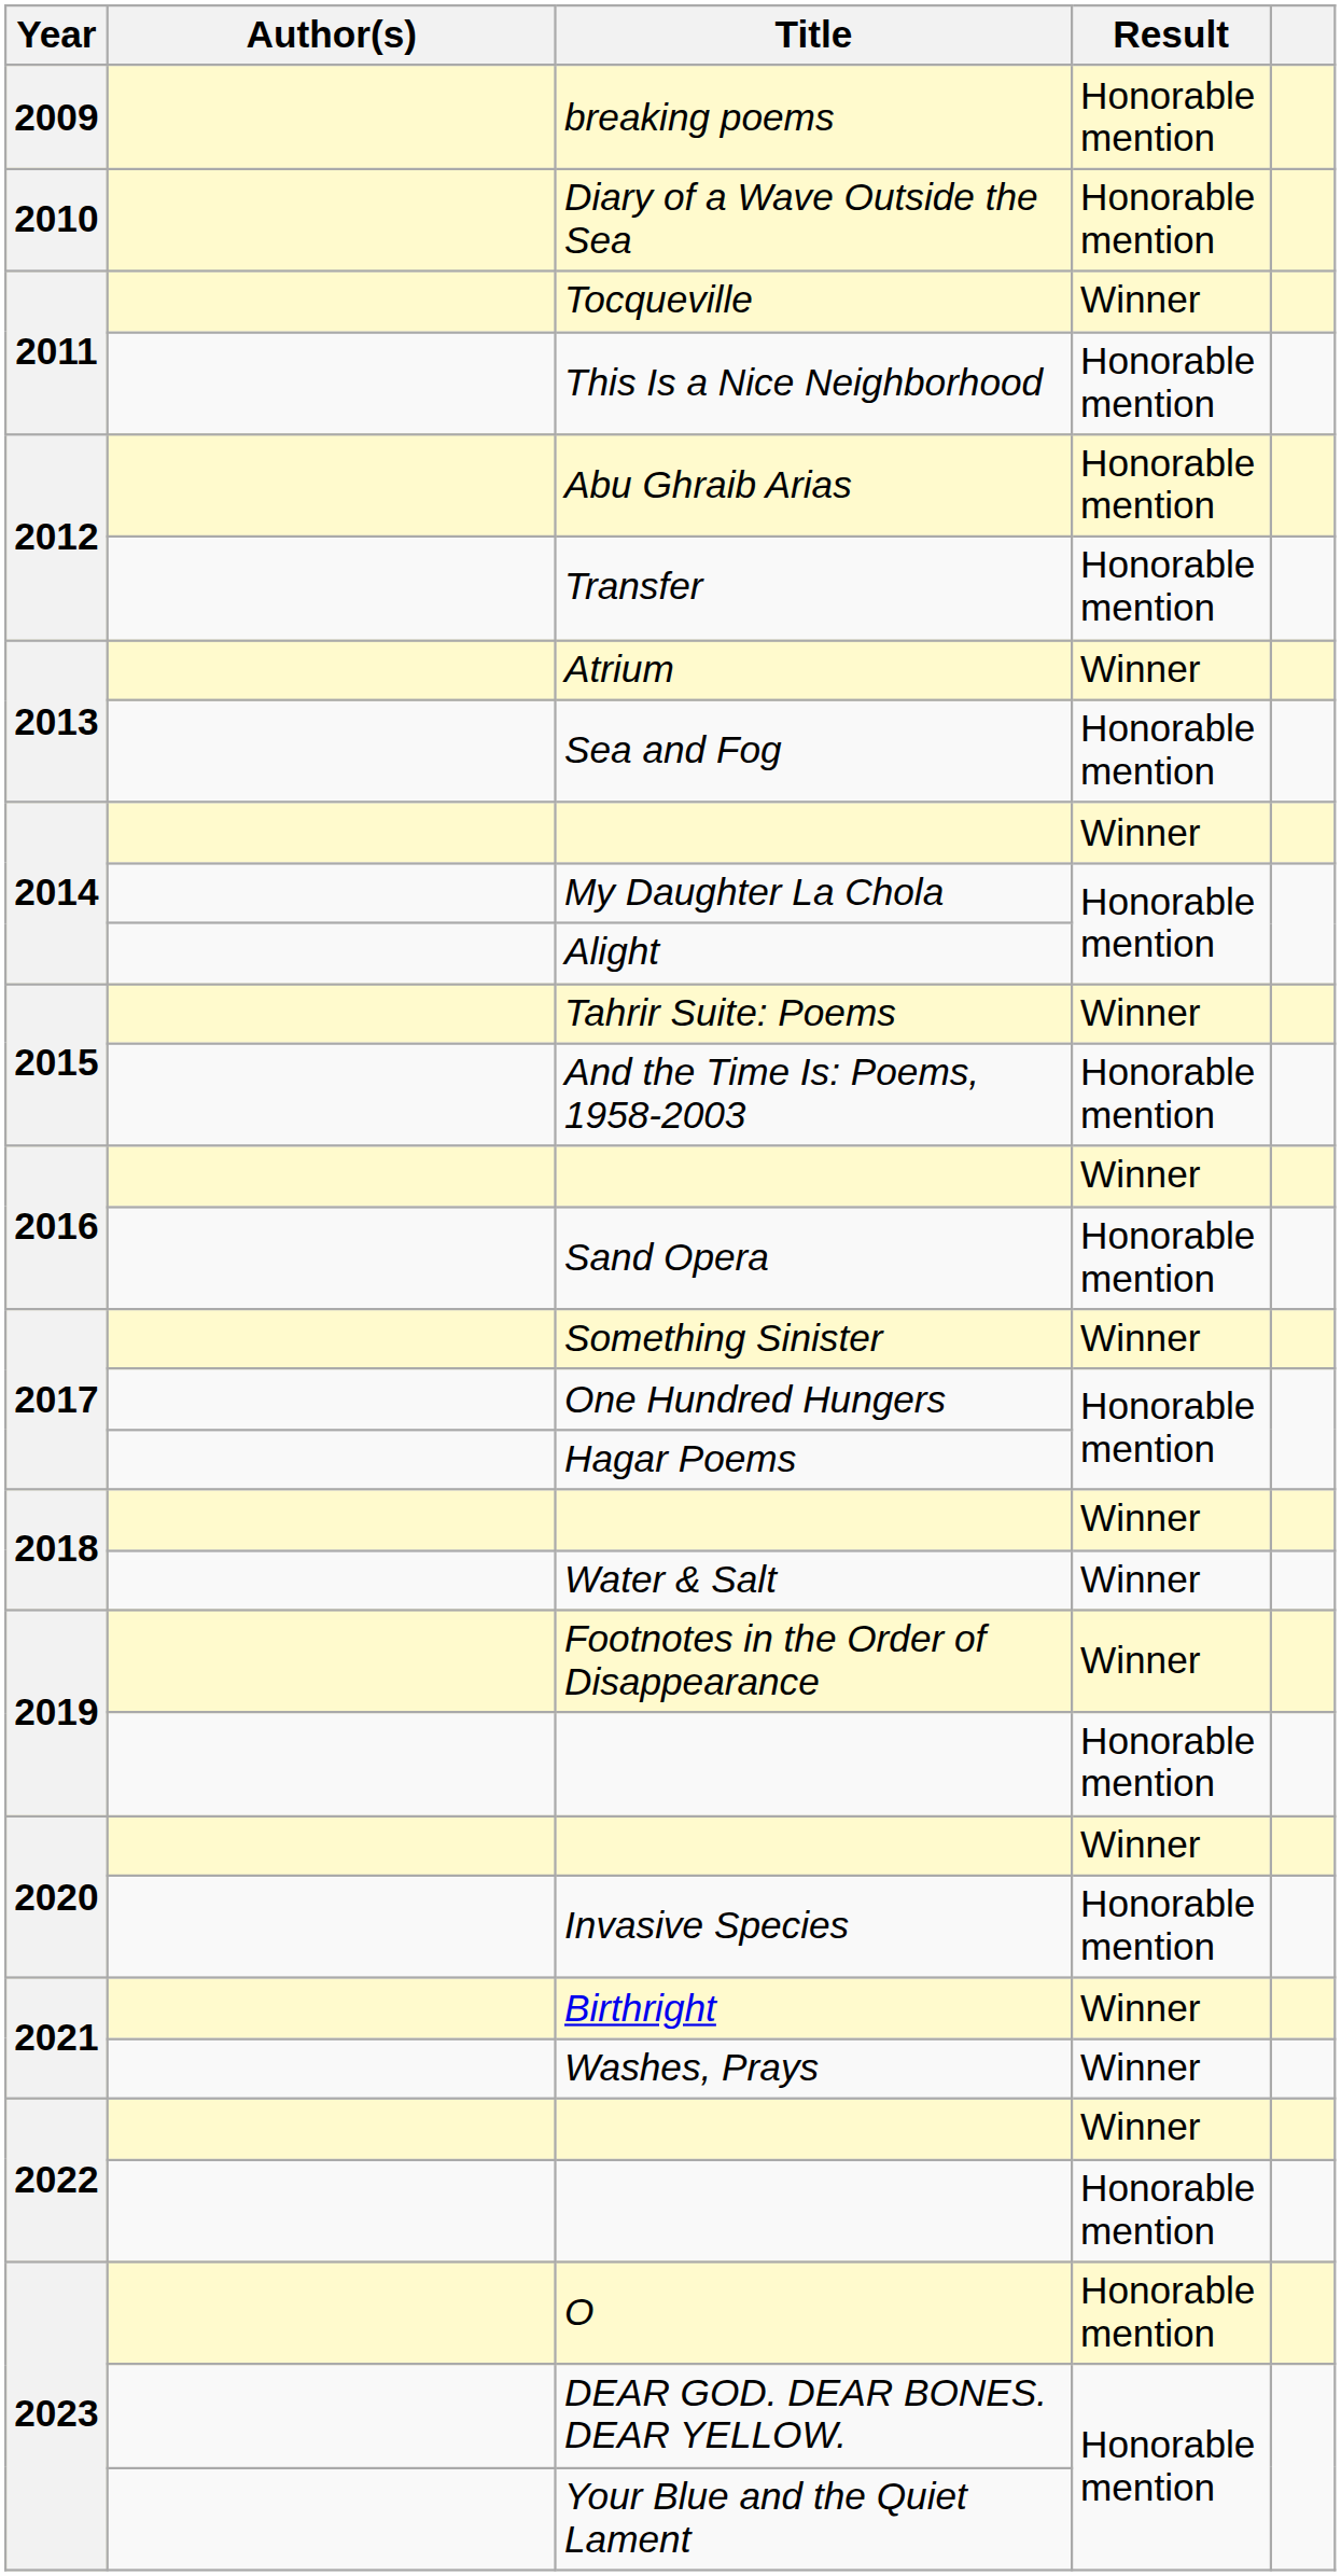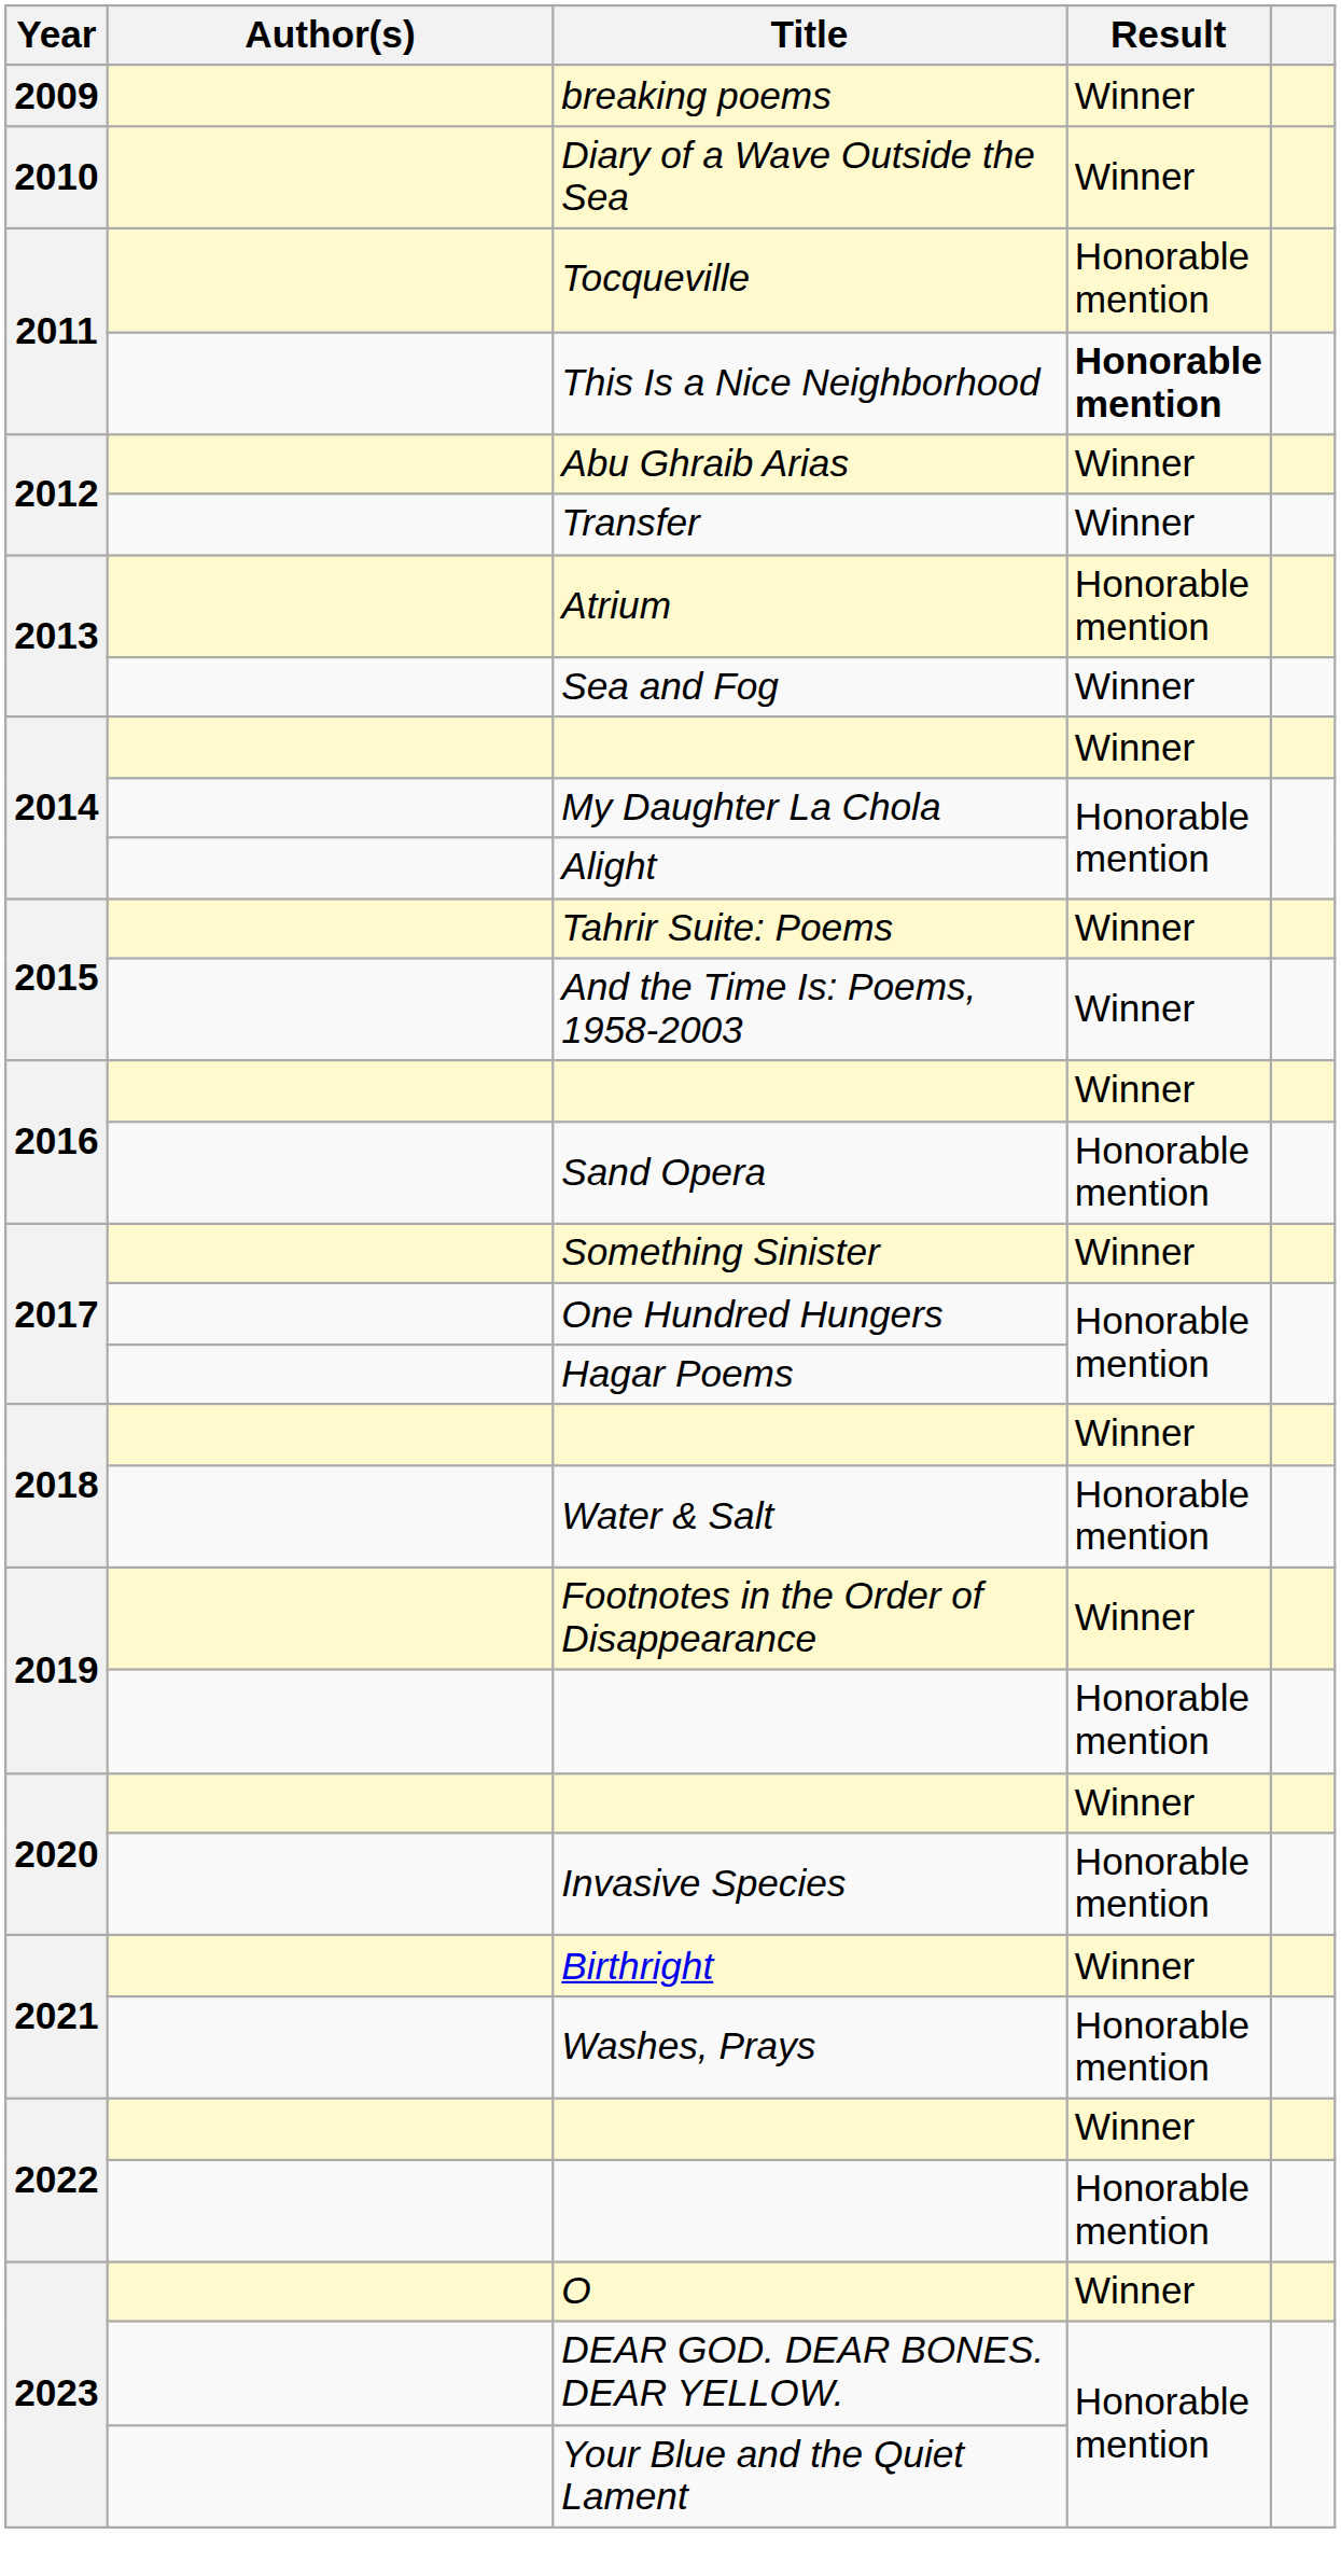 <table class="wikitable sortable mw-collapsible" border="1" width="90%">
 <tr>
 <th scope="col" width="5%">Year</th>
 <th scope="col" width="35%">Author(s)</th>
 <th scope="col" width="40%">Title</th>
 <th scope="col" width="15%">Result</th>
 <th scope="col" width="5%" class="unsortable"></th>
 </tr>
 <tr style="background:LemonChiffon;" color:black>
 <th>2009</th>
 <td></td>
 <td><em>breaking poems</em></td>
-<td>Honorable mention</td>
+<td>Winner</td>
 <td></td>
 </tr>
 <tr style="background:LemonChiffon;" color:black>
 <th>2010</th>
 <td></td>
 <td><em>Diary of a Wave Outside the Sea</em></td>
-<td>Honorable mention</td>
+<td>Winner</td>
 <td></td>
 </tr>
 <tr style="background:LemonChiffon;" color:black>
 <th rowspan="2">2011</th>
 <td></td>
 <td><em>Tocqueville</em></td>
-<td>Winner</td>
+<td>Honorable mention</td>
 <td></td>
 </tr>
 <tr>
 <td></td>
 <td><em>This Is a Nice Neighborhood</em></td>
-<td>Honorable mention</td>
+<td><strong>Honorable mention</strong></td>
 <td></td>
 </tr>
 <tr style="background:LemonChiffon;" color:black>
 <th rowspan="2">2012</th>
 <td></td>
 <td><em>Abu Ghraib Arias</em></td>
-<td>Honorable mention</td>
+<td>Winner</td>
 <td></td>
 </tr>
 <tr>
 <td></td>
 <td><em>Transfer</em></td>
-<td>Honorable mention</td>
+<td>Winner</td>
 <td></td>
 </tr>
 <tr style="background:LemonChiffon;" color:black>
 <th rowspan="2">2013</th>
 <td></td>
 <td><em>Atrium</em></td>
-<td>Winner</td>
+<td>Honorable mention</td>
 <td></td>
 </tr>
 <tr>
 <td></td>
 <td><em>Sea and Fog</em></td>
-<td>Honorable mention</td>
+<td>Winner</td>
 <td></td>
 </tr>
 <tr style="background:LemonChiffon;" color:black>
 <th rowspan="3">2014</th>
 <td></td>
 <td><em></em></td>
 <td>Winner</td>
 <td></td>
 </tr>
 <tr>
 <td></td>
 <td><em>My Daughter La Chola</em></td>
 <td rowspan="2">Honorable mention</td>
 <td rowspan="2"></td>
 </tr>
 <tr>
 <td></td>
 <td><em>Alight</em></td>
 </tr>
 <tr style="background:LemonChiffon;" color:black>
 <th rowspan="2">2015</th>
 <td></td>
 <td><em>Tahrir Suite: Poems</em></td>
 <td>Winner</td>
 <td></td>
 </tr>
 <tr>
 <td></td>
 <td><em>And the Time Is: Poems, 1958-2003</em></td>
-<td>Honorable mention</td>
+<td>Winner</td>
 <td></td>
 </tr>
 <tr style="background:LemonChiffon;" color:black>
 <th rowspan="2">2016</th>
 <td></td>
 <td><em></em></td>
 <td>Winner</td>
 <td></td>
 </tr>
 <tr>
 <td></td>
 <td><em>Sand Opera</em></td>
 <td>Honorable mention</td>
 <td></td>
 </tr>
 <tr style="background:LemonChiffon;" color:black>
 <th rowspan="3">2017</th>
 <td></td>
 <td><em>Something Sinister</em></td>
 <td>Winner</td>
 <td></td>
 </tr>
 <tr>
 <td></td>
 <td><em>One Hundred Hungers</em></td>
 <td rowspan="2">Honorable mention</td>
 <td rowspan="2"></td>
 </tr>
 <tr>
 <td></td>
 <td><em>Hagar Poems</em></td>
 </tr>
 <tr style="background:LemonChiffon;" color:black>
 <th rowspan="2">2018</th>
 <td></td>
 <td><em></em></td>
 <td>Winner</td>
 <td></td>
 </tr>
 <tr>
 <td></td>
 <td><em>Water & Salt</em></td>
-<td>Winner</td>
+<td>Honorable mention</td>
 <td></td>
 </tr>
 <tr style="background:LemonChiffon;" color:black>
 <th rowspan="2">2019</th>
 <td></td>
 <td><em>Footnotes in the Order of Disappearance</em></td>
 <td>Winner</td>
 <td></td>
 </tr>
 <tr>
 <td></td>
 <td><em></em></td>
 <td>Honorable mention</td>
 <td></td>
 </tr>
 <tr style="background:LemonChiffon;" color:black>
 <th rowspan="2">2020</th>
 <td></td>
 <td><em></em></td>
 <td>Winner</td>
 <td></td>
 </tr>
 <tr>
 <td></td>
 <td><em>Invasive Species</em></td>
 <td>Honorable mention</td>
 <td></td>
 </tr>
 <tr style="background:LemonChiffon;" color:black>
 <th rowspan="2">2021</th>
 <td></td>
 <td><em><a href='#'>Birthright</a></em></td>
 <td>Winner</td>
 <td></td>
 </tr>
 <tr>
 <td></td>
 <td><em>Washes, Prays</em></td>
-<td>Winner</td>
+<td>Honorable mention</td>
 <td></td>
 </tr>
 <tr style="background:LemonChiffon;" color:black>
 <th rowspan="2">2022</th>
 <td></td>
 <td></td>
 <td>Winner</td>
 <td></td>
 </tr>
 <tr>
 <td></td>
 <td></td>
 <td>Honorable mention</td>
 <td></td>
 </tr>
 <tr style="background:LemonChiffon;" color:black>
 <th rowspan="3">2023</th>
 <td></td>
 <td><em>O</em></td>
-<td>Honorable mention</td>
+<td>Winner</td>
 <td></td>
 </tr>
 <tr>
 <td></td>
 <td><em>DEAR GOD. DEAR BONES. DEAR YELLOW.</em></td>
 <td rowspan="2">Honorable mention</td>
 <td rowspan="2"></td>
 </tr>
 <tr>
 <td></td>
 <td><em>Your Blue and the Quiet Lament</em></td>
 </tr>
 </table>
